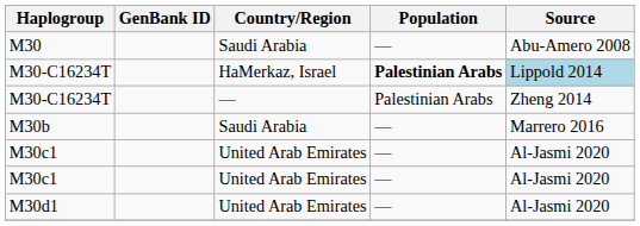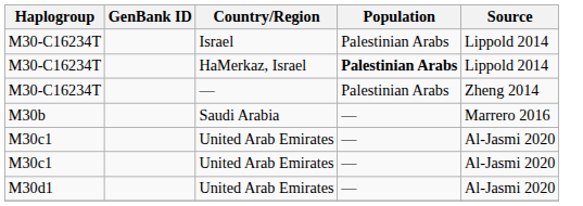 <table class="wikitable sortable">
 <tr>
 <th scope="col">Haplogroup</th>
 <th scope="col">GenBank ID</th>
 <th scope="col">Country/Region</th>
 <th scope="col">Population</th>
 <th scope="col">Source</th>
 </tr>
 <tr>
-<td>M30</td>
+<td>M30-C16234T</td>
 <td></td>
-<td>Saudi Arabia</td>
-<td>—</td>
-<td>Abu-Amero 2008</td>
+<td>Israel</td>
+<td>Palestinian Arabs</td>
+<td>Lippold 2014</td>
 </tr>
 <tr>
 <td>M30-C16234T</td>
 <td></td>
 <td>HaMerkaz, Israel</td>
 <td><strong>Palestinian Arabs</strong></td>
-<td style="background: lightblue;">Lippold 2014</td>
+<td>Lippold 2014</td>
 </tr>
 <tr>
 <td>M30-C16234T</td>
 <td></td>
 <td>—</td>
 <td>Palestinian Arabs</td>
 <td>Zheng 2014</td>
 </tr>
 <tr>
 <td>M30b</td>
 <td></td>
 <td>Saudi Arabia</td>
 <td>—</td>
 <td>Marrero 2016</td>
 </tr>
 <tr>
 <td>M30c1</td>
 <td></td>
 <td>United Arab Emirates</td>
 <td>—</td>
 <td>Al-Jasmi 2020</td>
 </tr>
 <tr>
 <td>M30c1</td>
 <td></td>
 <td>United Arab Emirates</td>
 <td>—</td>
 <td>Al-Jasmi 2020</td>
 </tr>
 <tr>
 <td>M30d1</td>
 <td></td>
 <td>United Arab Emirates</td>
 <td>—</td>
 <td>Al-Jasmi 2020</td>
 </tr>
 <tr>
 </tr>
 </table>
